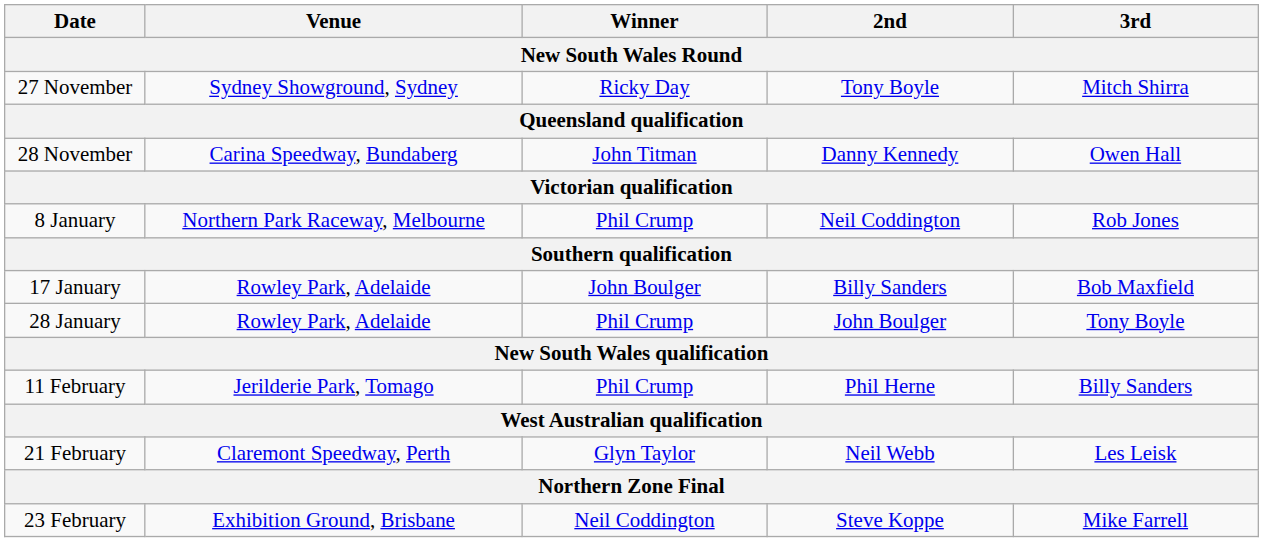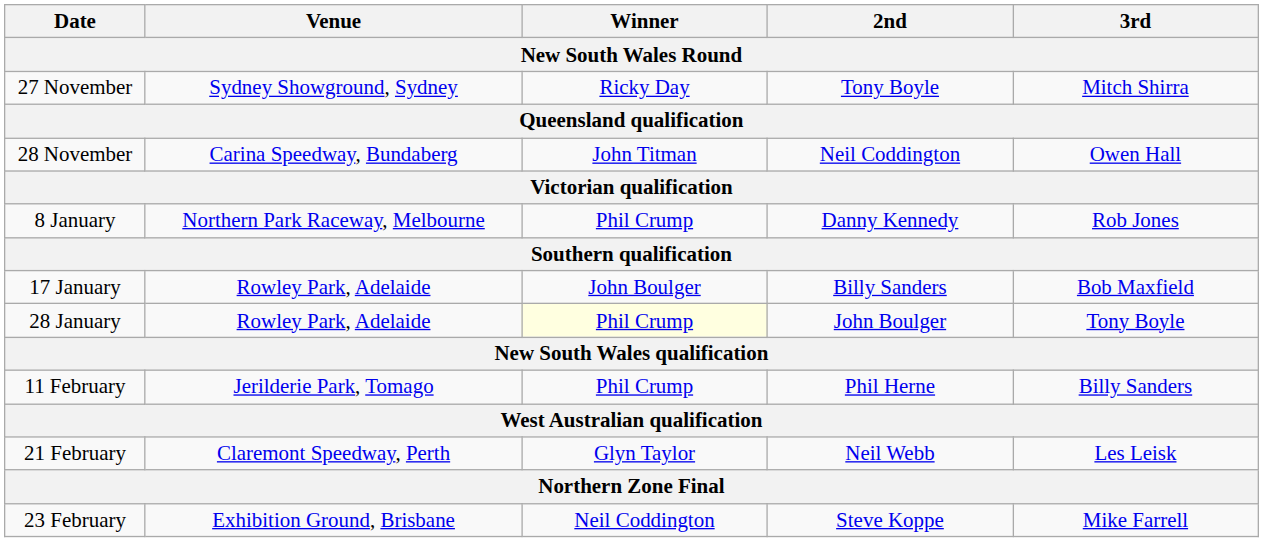 <table class="wikitable" style="text-align:center">
 <tr>
 <th width=100>Date</th>
 <th width=280>Venue</th>
 <th width=180>Winner</th>
 <th width=180>2nd</th>
 <th width=180>3rd</th>
 </tr>
 <tr>
 <th colspan=6>New South Wales Round</th>
 </tr>
 <tr>
 <td align=center>27 November</td>
 <td><a href='#'>Sydney Showground</a>, <a href='#'>Sydney</a></td>
 <td><a href='#'>Ricky Day</a></td>
 <td><a href='#'>Tony Boyle</a></td>
 <td><a href='#'>Mitch Shirra</a></td>
 </tr>
 <tr>
 <th colspan=6>Queensland qualification</th>
 </tr>
 <tr>
 <td align=center>28 November</td>
 <td><a href='#'>Carina Speedway</a>, <a href='#'>Bundaberg</a></td>
 <td><a href='#'>John Titman</a></td>
-<td><a href='#'>Danny Kennedy</a></td>
+<td><a href='#'>Neil Coddington</a></td>
 <td><a href='#'>Owen Hall</a></td>
 </tr>
 <tr>
 <th colspan=6>Victorian qualification</th>
 </tr>
 <tr>
 <td align=center>8 January</td>
 <td><a href='#'>Northern Park Raceway</a>, <a href='#'>Melbourne</a></td>
 <td><a href='#'>Phil Crump</a></td>
-<td><a href='#'>Neil Coddington</a></td>
+<td><a href='#'>Danny Kennedy</a></td>
 <td><a href='#'>Rob Jones</a></td>
 </tr>
 <tr>
 <th colspan=6>Southern qualification</th>
 </tr>
 <tr>
 <td align=center>17 January</td>
 <td><a href='#'>Rowley Park</a>, <a href='#'>Adelaide</a></td>
 <td><a href='#'>John Boulger</a></td>
 <td><a href='#'>Billy Sanders</a></td>
 <td><a href='#'>Bob Maxfield</a></td>
 </tr>
 <tr>
 <td align=center>28 January</td>
 <td><a href='#'>Rowley Park</a>, <a href='#'>Adelaide</a></td>
-<td><a href='#'>Phil Crump</a></td>
+<td style="background: lightyellow;"><a href='#'>Phil Crump</a></td>
 <td><a href='#'>John Boulger</a></td>
 <td><a href='#'>Tony Boyle</a></td>
 </tr>
 <tr>
 <th colspan=6>New South Wales qualification</th>
 </tr>
 <tr>
 <td align=center>11 February</td>
 <td><a href='#'>Jerilderie Park</a>, <a href='#'>Tomago</a></td>
 <td><a href='#'>Phil Crump</a></td>
 <td><a href='#'>Phil Herne</a></td>
 <td><a href='#'>Billy Sanders</a></td>
 </tr>
 <tr>
 <th colspan=6>West Australian qualification</th>
 </tr>
 <tr>
 <td align=center>21 February</td>
 <td><a href='#'>Claremont Speedway</a>, <a href='#'>Perth</a></td>
 <td><a href='#'>Glyn Taylor</a></td>
 <td><a href='#'>Neil Webb</a></td>
 <td><a href='#'>Les Leisk</a></td>
 </tr>
 <tr>
 <th colspan=6>Northern Zone Final</th>
 </tr>
 <tr>
 <td align=center>23 February</td>
 <td><a href='#'>Exhibition Ground</a>, <a href='#'>Brisbane</a></td>
 <td><a href='#'>Neil Coddington</a></td>
 <td><a href='#'>Steve Koppe</a></td>
 <td><a href='#'>Mike Farrell</a></td>
 </tr>
 </table>
